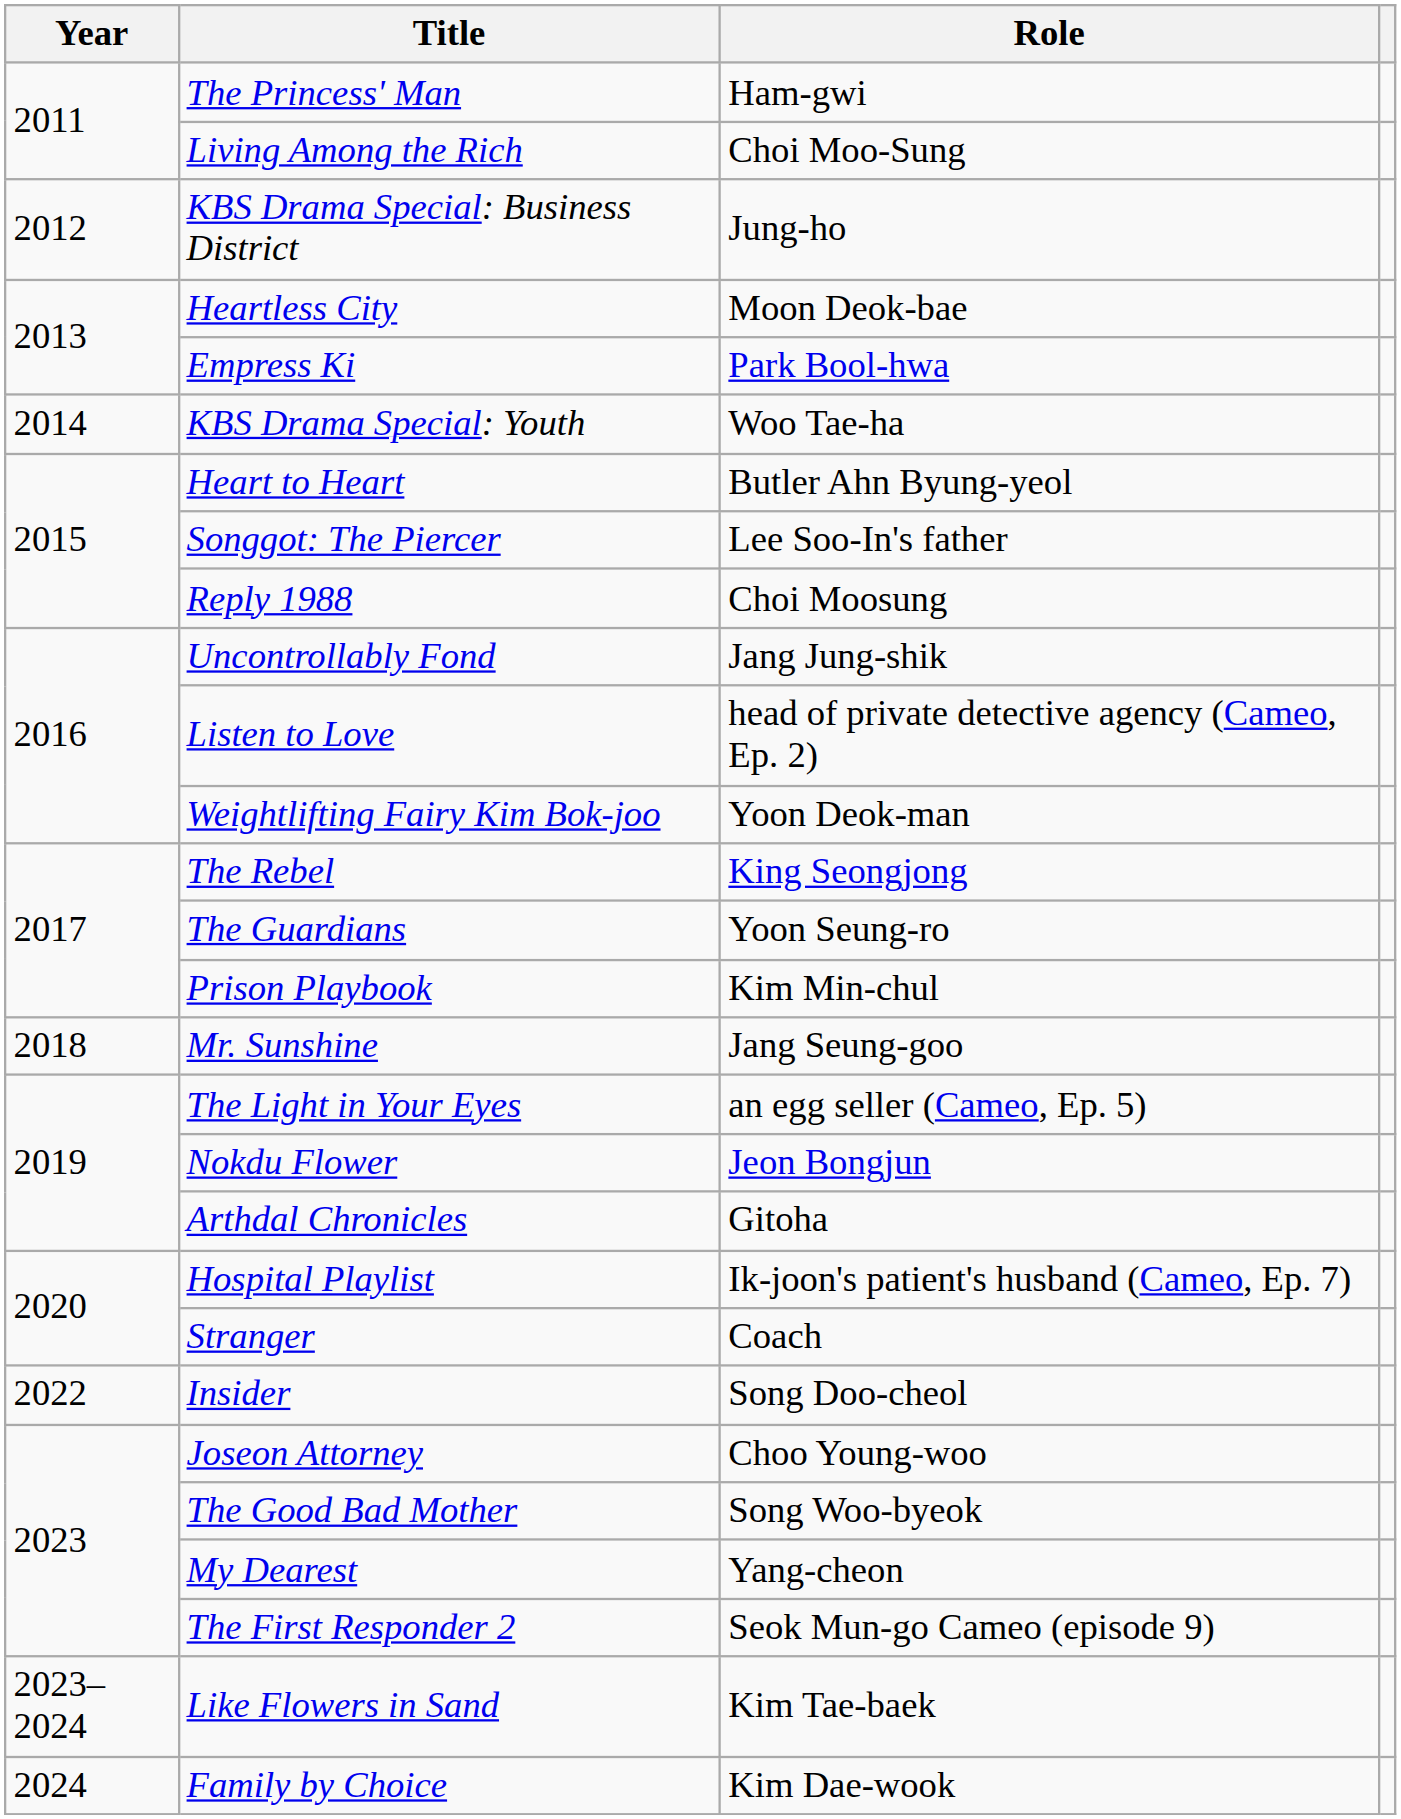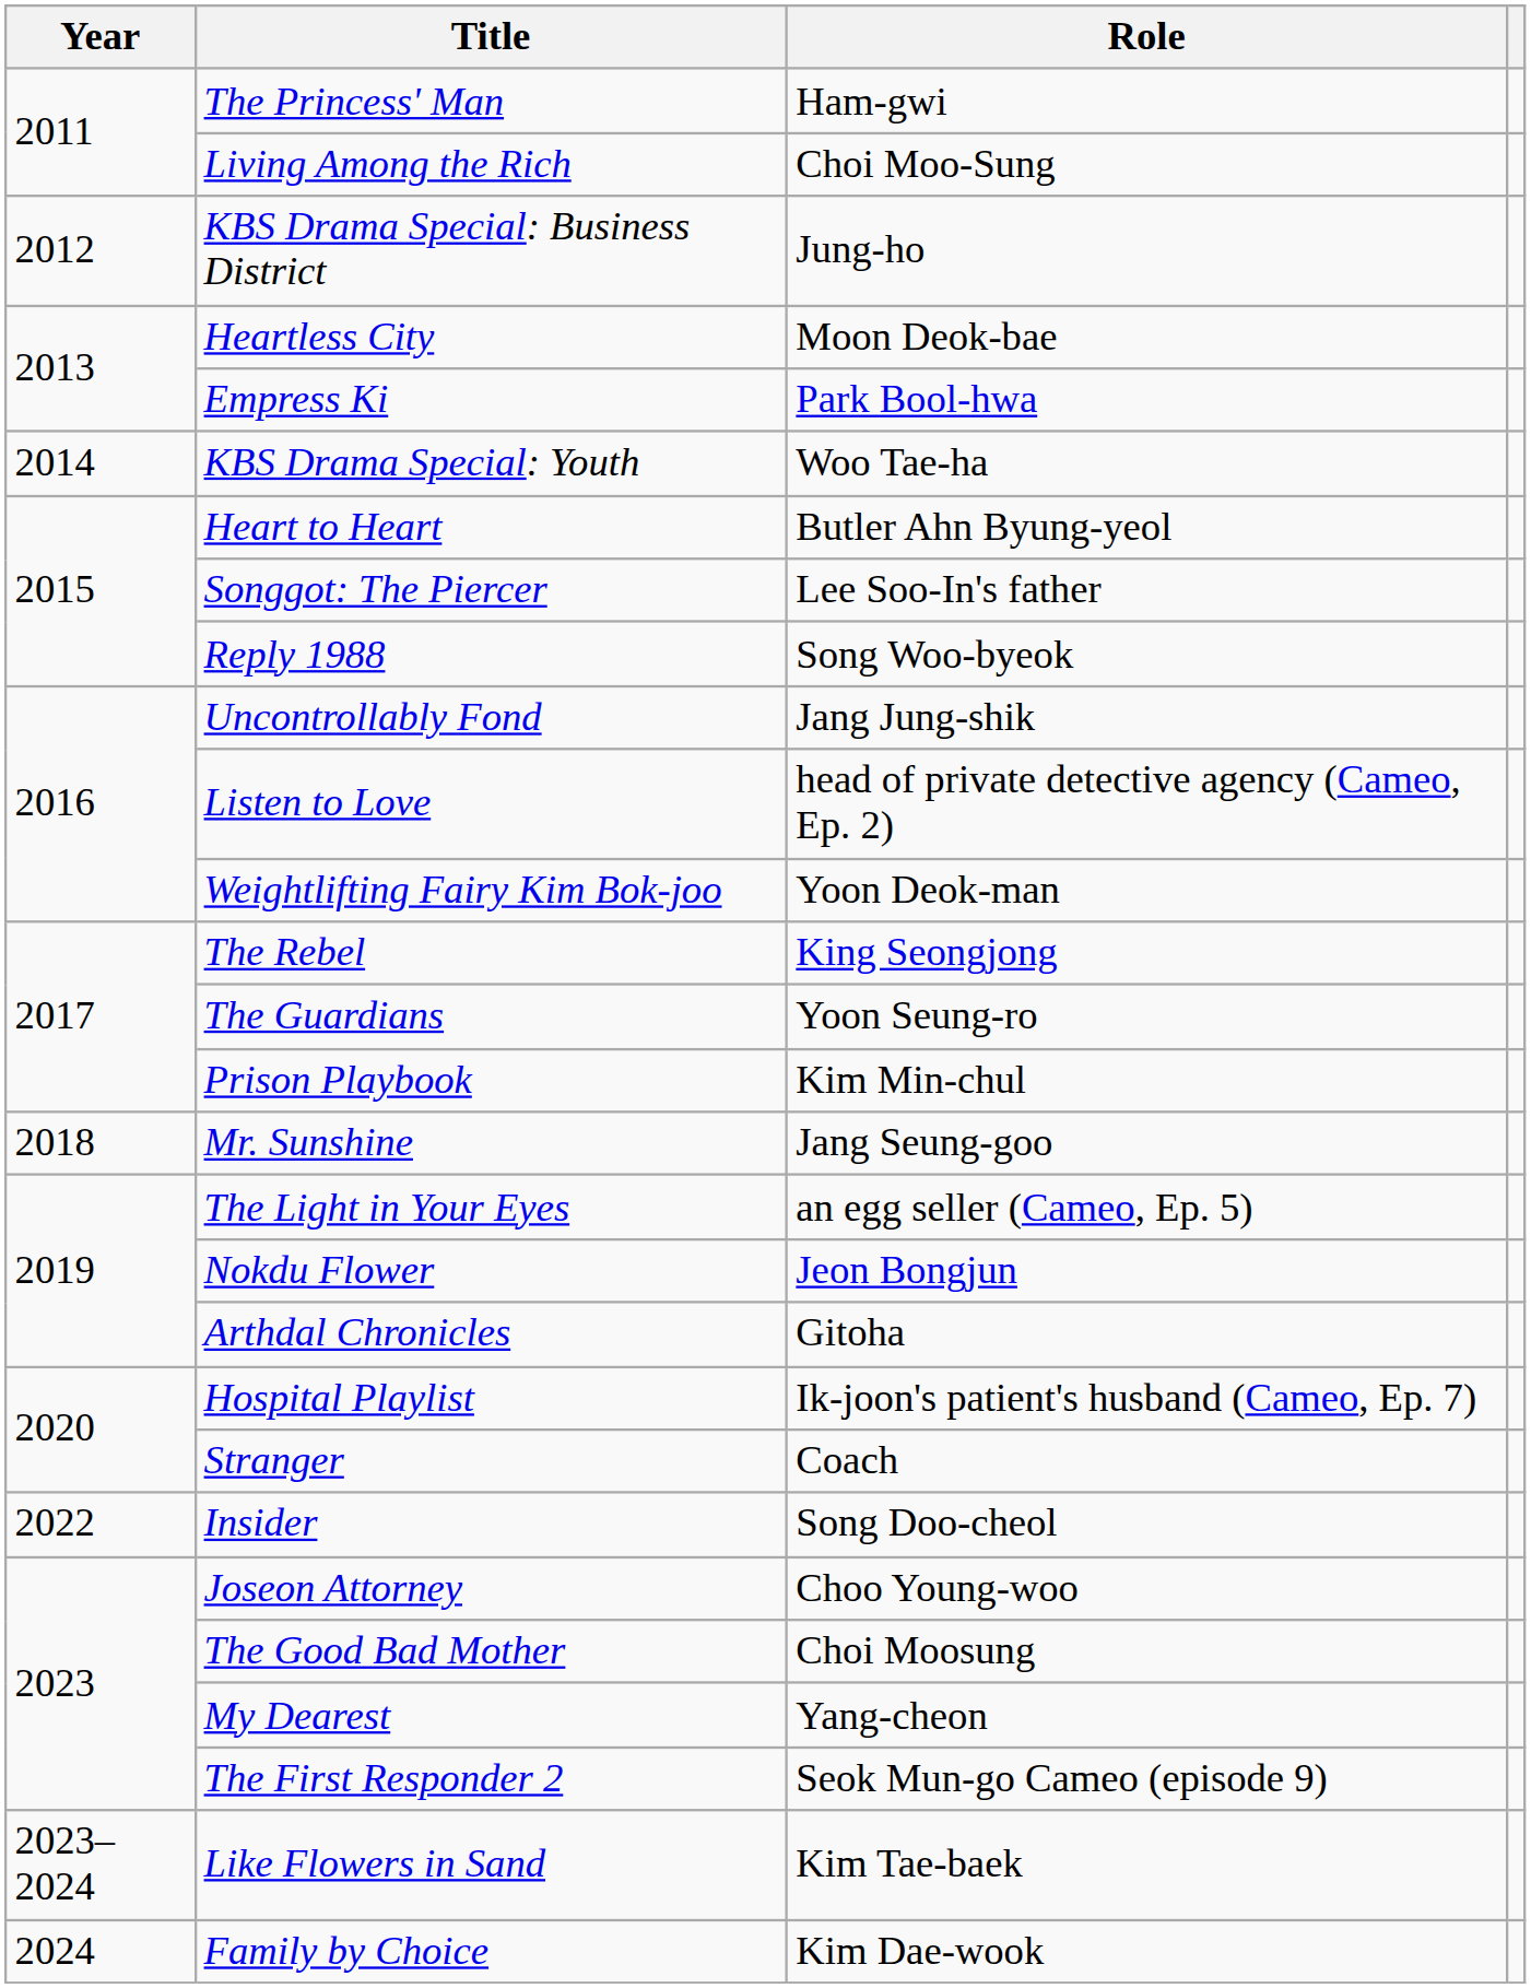 <table class="wikitable plainrowheader sortable">
 <tr>
 <th scope="col">Year</th>
 <th scope="col">Title</th>
 <th scope="col">Role</th>
 <th scope="col" class="unsortable"></th>
 </tr>
 <tr>
 <td rowspan="2">2011</td>
 <td><em><a href='#'>The Princess' Man</a></em></td>
 <td>Ham-gwi</td>
 <td></td>
 </tr>
 <tr>
 <td><em><a href='#'>Living Among the Rich</a></em></td>
 <td>Choi Moo-Sung</td>
 <td></td>
 </tr>
 <tr>
 <td>2012</td>
 <td><em><a href='#'>KBS Drama Special</a>: Business District</em></td>
 <td>Jung-ho</td>
 <td></td>
 </tr>
 <tr>
 <td rowspan="2">2013</td>
 <td><em><a href='#'>Heartless City</a></em></td>
 <td>Moon Deok-bae</td>
 <td></td>
 </tr>
 <tr>
 <td><a href='#'><em>Empress Ki</em></a></td>
 <td><a href='#'>Park Bool-hwa</a></td>
 <td></td>
 </tr>
 <tr>
 <td>2014</td>
 <td><em><a href='#'>KBS Drama Special</a>: Youth</em></td>
 <td>Woo Tae-ha</td>
 <td></td>
 </tr>
 <tr>
 <td rowspan="3">2015</td>
 <td><a href='#'><em>Heart to Heart</em></a></td>
 <td>Butler Ahn Byung-yeol</td>
 <td></td>
 </tr>
 <tr>
 <td><em><a href='#'>Songgot: The Piercer</a></em></td>
 <td>Lee Soo-In's father</td>
 <td></td>
 </tr>
 <tr>
 <td><em><a href='#'>Reply 1988</a></em></td>
-<td>Choi Moosung</td>
+<td>Song Woo-byeok</td>
 <td></td>
 </tr>
 <tr>
 <td rowspan="3">2016</td>
 <td><em><a href='#'>Uncontrollably Fond</a></em></td>
 <td>Jang Jung-shik</td>
 <td></td>
 </tr>
 <tr>
 <td><em><a href='#'>Listen to Love</a></em></td>
 <td>head of private detective agency (<a href='#'>Cameo</a>, Ep. 2)</td>
 <td></td>
 </tr>
 <tr>
 <td><em><a href='#'>Weightlifting Fairy Kim Bok-joo</a></em></td>
 <td>Yoon Deok-man</td>
 <td></td>
 </tr>
 <tr>
 <td rowspan="3">2017</td>
 <td><em><a href='#'>The Rebel</a></em></td>
 <td><a href='#'>King Seongjong</a></td>
 <td></td>
 </tr>
 <tr>
 <td><em><a href='#'>The Guardians</a></em></td>
 <td>Yoon Seung-ro</td>
 <td></td>
 </tr>
 <tr>
 <td><em><a href='#'>Prison Playbook</a></em></td>
 <td>Kim Min-chul</td>
 <td></td>
 </tr>
 <tr>
 <td>2018</td>
 <td><em><a href='#'>Mr. Sunshine</a></em></td>
 <td>Jang Seung-goo</td>
 <td></td>
 </tr>
 <tr>
 <td rowspan="3">2019</td>
 <td><em><a href='#'>The Light in Your Eyes</a></em></td>
 <td>an egg seller (<a href='#'>Cameo</a>, Ep. 5)</td>
 <td></td>
 </tr>
 <tr>
 <td><em><a href='#'>Nokdu Flower</a></em></td>
 <td><a href='#'>Jeon Bongjun</a></td>
 <td></td>
 </tr>
 <tr>
 <td><em><a href='#'>Arthdal Chronicles</a></em></td>
 <td>Gitoha</td>
 <td></td>
 </tr>
 <tr>
 <td rowspan="2">2020</td>
 <td><em><a href='#'>Hospital Playlist</a></em></td>
 <td>Ik-joon's patient's husband (<a href='#'>Cameo</a>, Ep. 7)</td>
 <td></td>
 </tr>
 <tr>
 <td><em><a href='#'>Stranger</a></em></td>
 <td>Coach</td>
 <td></td>
 </tr>
 <tr>
 <td>2022</td>
 <td><em><a href='#'>Insider</a></em></td>
 <td>Song Doo-cheol</td>
 <td></td>
 </tr>
 <tr>
 <td rowspan="4">2023</td>
 <td><em><a href='#'>Joseon Attorney</a></em></td>
 <td>Choo Young-woo</td>
 <td></td>
 </tr>
 <tr>
 <td><em><a href='#'>The Good Bad Mother</a></em></td>
-<td>Song Woo-byeok</td>
+<td>Choi Moosung</td>
 <td></td>
 </tr>
 <tr>
 <td><em><a href='#'>My Dearest</a></em></td>
 <td>Yang-cheon</td>
 <td></td>
 </tr>
 <tr>
 <td><em><a href='#'>The First Responder 2</a></em></td>
 <td>Seok Mun-go Cameo (episode 9)</td>
 <td></td>
 </tr>
 <tr>
 <td>2023–2024</td>
 <td><em><a href='#'>Like Flowers in Sand</a></em></td>
 <td>Kim Tae-baek</td>
 <td></td>
 </tr>
 <tr>
 <td>2024</td>
 <td><em><a href='#'>Family by Choice</a></em></td>
 <td>Kim Dae-wook</td>
 <td></td>
 </tr>
 </table>
